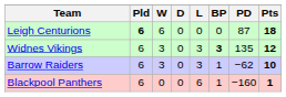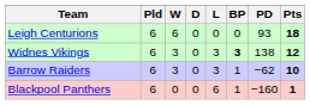 <table class="wikitable" style="text-align: center;">
 <tr>
 </tr>
 <tr>
 <th width="175">Team</th>
 <th width="20">Pld</th>
 <th width="20">W</th>
 <th width="20">D</th>
 <th width="20">L</th>
 <th width="20">BP</th>
 <th width="20">PD</th>
 <th width="20">Pts</th>
 </tr>
 <tr bgcolor=#ccffcc>
 <td align=left><a href='#'>Leigh Centurions</a></td>
-<td><strong>6</strong></td>
+<td>6</td>
 <td>6</td>
 <td>0</td>
 <td>0</td>
 <td>0</td>
-<td>87</td>
+<td>93</td>
 <td><strong>18</strong></td>
 </tr>
 <tr bgcolor=#ccffcc>
 <td align=left><a href='#'>Widnes Vikings</a></td>
 <td>6</td>
 <td>3</td>
 <td>0</td>
 <td>3</td>
 <td><strong>3</strong></td>
-<td>135</td>
+<td>138</td>
 <td><strong>12</strong></td>
 </tr>
 <tr bgcolor=#ccccff>
 <td align=left><a href='#'>Barrow Raiders</a></td>
 <td>6</td>
 <td>3</td>
 <td>0</td>
 <td>3</td>
 <td>1</td>
 <td>−62</td>
 <td><strong>10</strong></td>
 </tr>
 <tr bgcolor=#ffcccc>
 <td align=left><a href='#'>Blackpool Panthers</a></td>
 <td>6</td>
 <td>0</td>
 <td>0</td>
 <td>6</td>
 <td>1</td>
 <td>−160</td>
 <td><strong>1</strong></td>
 </tr>
 </table>
